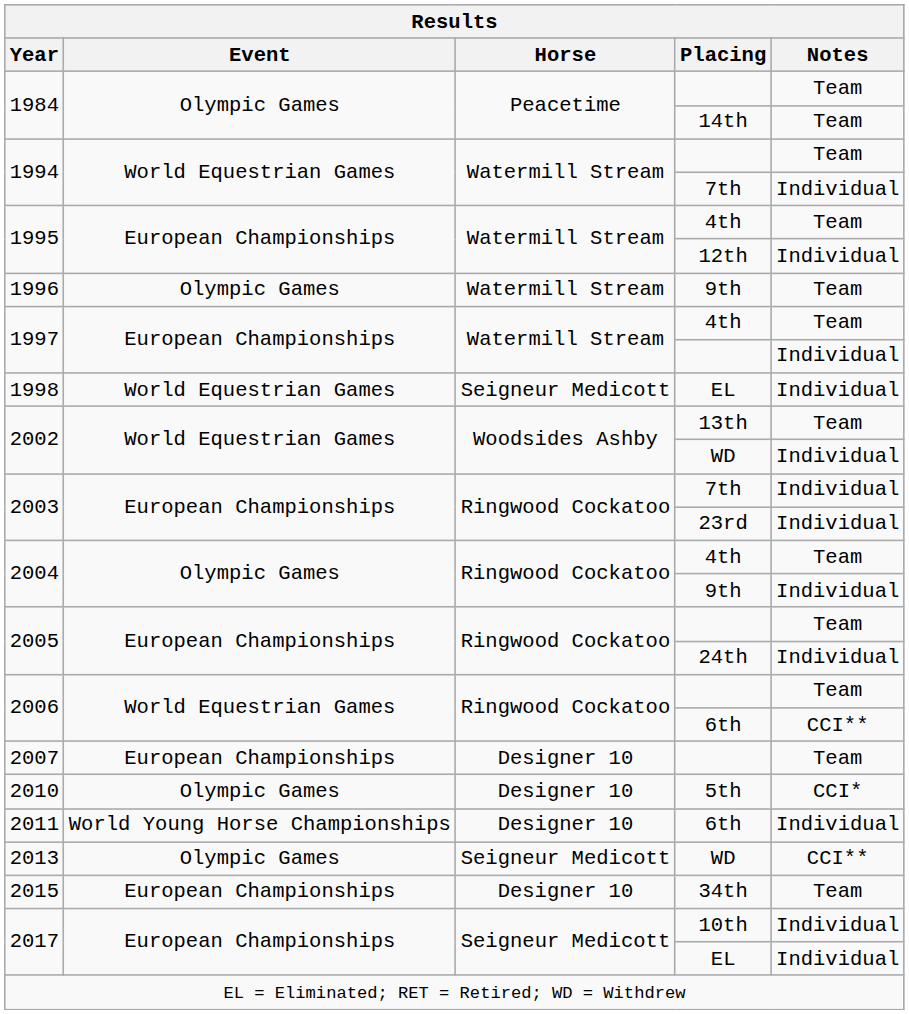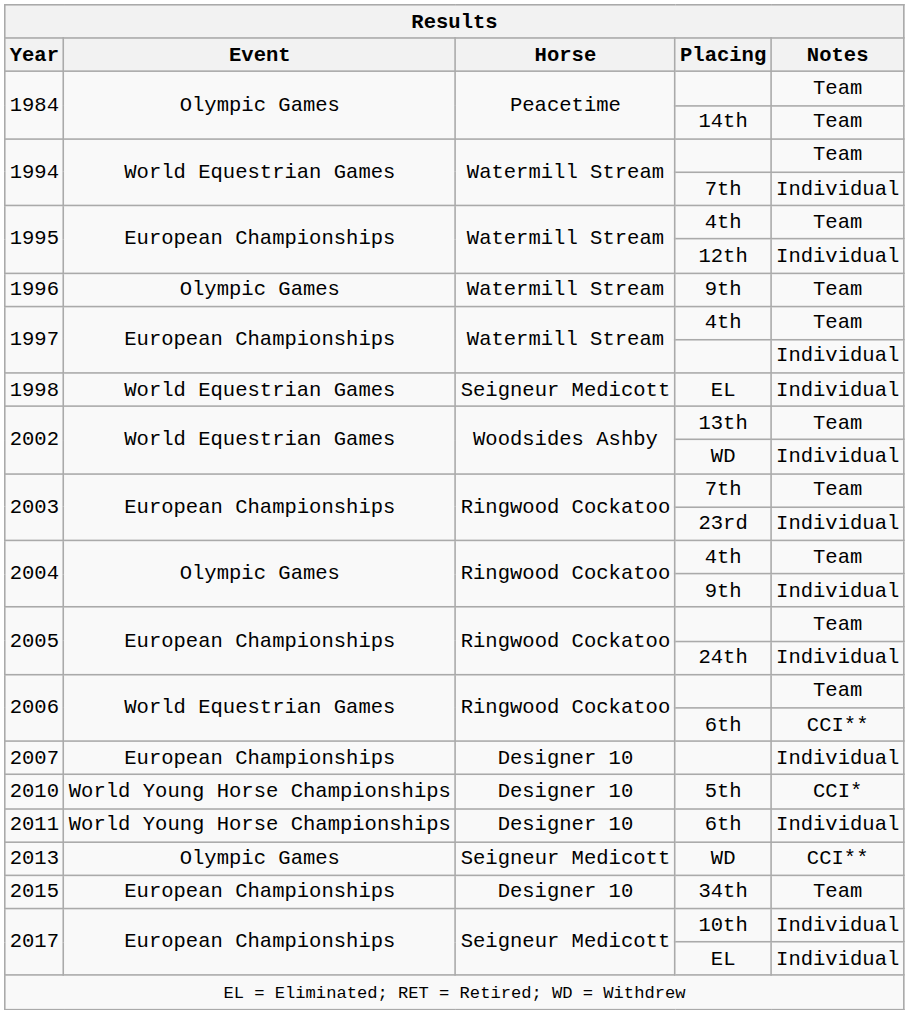 <table class="wikitable" style="text-align:center">
 <tr>
 <th colspan="11" align="center"><strong>Results</strong></th>
 </tr>
 <tr>
 <th>Year</th>
 <th>Event</th>
 <th>Horse</th>
 <th>Placing</th>
 <th>Notes</th>
 </tr>
 <tr>
 <td rowspan="2">1984</td>
 <td rowspan="2">Olympic Games</td>
 <td rowspan="2">Peacetime</td>
 <td></td>
 <td>Team</td>
 </tr>
 <tr>
 <td>14th</td>
 <td>Team</td>
 </tr>
 <tr>
 <td rowspan="2">1994</td>
 <td rowspan="2">World Equestrian Games</td>
 <td rowspan="2">Watermill Stream</td>
 <td></td>
 <td>Team</td>
 </tr>
 <tr>
 <td>7th</td>
 <td>Individual</td>
 </tr>
 <tr>
 <td rowspan="2">1995</td>
 <td rowspan="2">European Championships</td>
 <td rowspan="2">Watermill Stream</td>
 <td>4th</td>
 <td>Team</td>
 </tr>
 <tr>
 <td>12th</td>
 <td>Individual</td>
 </tr>
 <tr>
 <td>1996</td>
 <td>Olympic Games</td>
 <td>Watermill Stream</td>
 <td>9th</td>
 <td>Team</td>
 </tr>
 <tr>
 <td rowspan="2">1997</td>
 <td rowspan="2">European Championships</td>
 <td rowspan="2">Watermill Stream</td>
 <td>4th</td>
 <td>Team</td>
 </tr>
 <tr>
 <td></td>
 <td>Individual</td>
 </tr>
 <tr>
 <td>1998</td>
 <td>World Equestrian Games</td>
 <td>Seigneur Medicott</td>
 <td>EL</td>
 <td>Individual</td>
 </tr>
 <tr>
 <td rowspan="2">2002</td>
 <td rowspan="2">World Equestrian Games</td>
 <td rowspan="2">Woodsides Ashby</td>
 <td>13th</td>
 <td>Team</td>
 </tr>
 <tr>
 <td>WD</td>
 <td>Individual</td>
 </tr>
 <tr>
 <td rowspan="2">2003</td>
 <td rowspan="2">European Championships</td>
 <td rowspan="2">Ringwood Cockatoo</td>
 <td>7th</td>
-<td>Individual</td>
+<td>Team</td>
 </tr>
 <tr>
 <td>23rd</td>
 <td>Individual</td>
 </tr>
 <tr>
 <td rowspan="2">2004</td>
 <td rowspan="2">Olympic Games</td>
 <td rowspan="2">Ringwood Cockatoo</td>
 <td>4th</td>
 <td>Team</td>
 </tr>
 <tr>
 <td>9th</td>
 <td>Individual</td>
 </tr>
 <tr>
 <td rowspan="2">2005</td>
 <td rowspan="2">European Championships</td>
 <td rowspan="2">Ringwood Cockatoo</td>
 <td></td>
 <td>Team</td>
 </tr>
 <tr>
 <td>24th</td>
 <td>Individual</td>
 </tr>
 <tr>
 <td rowspan="2">2006</td>
 <td rowspan="2">World Equestrian Games</td>
 <td rowspan="2">Ringwood Cockatoo</td>
 <td></td>
 <td>Team</td>
 </tr>
 <tr>
 <td>6th</td>
 <td>CCI**</td>
 </tr>
 <tr>
 <td>2007</td>
 <td>European Championships</td>
 <td>Designer 10</td>
 <td></td>
-<td>Team</td>
+<td>Individual</td>
 </tr>
 <tr>
 <td>2010</td>
-<td>Olympic Games</td>
+<td>World Young Horse Championships</td>
 <td>Designer 10</td>
 <td>5th</td>
 <td>CCI*</td>
 </tr>
 <tr>
 <td>2011</td>
 <td>World Young Horse Championships</td>
 <td>Designer 10</td>
 <td>6th</td>
 <td>Individual</td>
 </tr>
 <tr>
 <td>2013</td>
 <td>Olympic Games</td>
 <td>Seigneur Medicott</td>
 <td>WD</td>
 <td>CCI**</td>
 </tr>
 <tr>
 <td>2015</td>
 <td>European Championships</td>
 <td>Designer 10</td>
 <td>34th</td>
 <td>Team</td>
 </tr>
 <tr>
 <td rowspan="2">2017</td>
 <td rowspan="2">European Championships</td>
 <td rowspan="2">Seigneur Medicott</td>
 <td>10th</td>
 <td>Individual</td>
 </tr>
 <tr>
 <td>EL</td>
 <td>Individual</td>
 </tr>
 <tr>
 <td colspan="11" align="center"><small> EL = Eliminated; RET = Retired; WD = Withdrew </small></td>
 </tr>
 </table>
